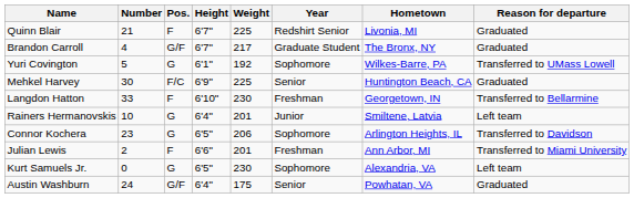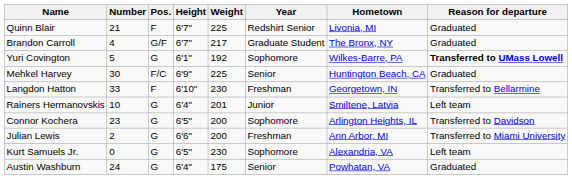 <table class="wikitable sortable" border="1">
 <tr>
 <th>Name</th>
 <th>Number</th>
 <th>Pos.</th>
 <th>Height</th>
 <th>Weight</th>
 <th>Year</th>
 <th>Hometown</th>
 <th class="unsortable">Reason for departure</th>
 </tr>
 <tr>
 <td>Quinn Blair</td>
 <td>21</td>
 <td>F</td>
 <td>6'7"</td>
 <td>225</td>
 <td>Redshirt Senior</td>
 <td><a href='#'>Livonia, MI</a></td>
 <td>Graduated</td>
 </tr>
 <tr>
 <td>Brandon Carroll</td>
 <td>4</td>
 <td>G/F</td>
 <td>6'7"</td>
 <td>217</td>
 <td>Graduate Student</td>
 <td><a href='#'>The Bronx, NY</a></td>
 <td>Graduated</td>
 </tr>
 <tr>
 <td>Yuri Covington</td>
 <td>5</td>
 <td>G</td>
 <td>6'1"</td>
 <td>192</td>
 <td>Sophomore</td>
 <td><a href='#'>Wilkes-Barre, PA</a></td>
-<td>Transferred to <a href='#'>UMass Lowell</a></td>
+<td><strong>Transferred to <a href='#'>UMass Lowell</a></strong></td>
 </tr>
 <tr>
 <td>Mehkel Harvey</td>
 <td>30</td>
 <td>F/C</td>
 <td>6'9"</td>
 <td>225</td>
 <td>Senior</td>
 <td><a href='#'>Huntington Beach, CA</a></td>
 <td>Graduated</td>
 </tr>
 <tr>
 <td>Langdon Hatton</td>
 <td>33</td>
 <td>F</td>
 <td>6'10"</td>
 <td>230</td>
 <td>Freshman</td>
 <td><a href='#'>Georgetown, IN</a></td>
 <td>Transferred to <a href='#'>Bellarmine</a></td>
 </tr>
 <tr>
 <td>Rainers Hermanovskis</td>
 <td>10</td>
 <td>G</td>
 <td>6'4"</td>
 <td>201</td>
 <td>Junior</td>
 <td><a href='#'>Smiltene, Latvia</a></td>
 <td>Left team</td>
 </tr>
 <tr>
 <td>Connor Kochera</td>
 <td>23</td>
 <td>G</td>
 <td>6'5"</td>
-<td>206</td>
+<td>200</td>
 <td>Sophomore</td>
 <td><a href='#'>Arlington Heights, IL</a></td>
 <td>Transferred to <a href='#'>Davidson</a></td>
 </tr>
 <tr>
 <td>Julian Lewis</td>
 <td>2</td>
-<td>F</td>
+<td>G</td>
 <td>6'6"</td>
-<td>201</td>
+<td>200</td>
 <td>Freshman</td>
 <td><a href='#'>Ann Arbor, MI</a></td>
 <td>Transferred to <a href='#'>Miami University</a></td>
 </tr>
 <tr>
 <td>Kurt Samuels Jr.</td>
 <td>0</td>
 <td>G</td>
 <td>6'5"</td>
 <td>230</td>
 <td>Sophomore</td>
 <td><a href='#'>Alexandria, VA</a></td>
 <td>Left team</td>
 </tr>
 <tr>
 <td>Austin Washburn</td>
 <td>24</td>
-<td>G/F</td>
+<td>G</td>
 <td>6'4"</td>
 <td>175</td>
 <td>Senior</td>
 <td><a href='#'>Powhatan, VA</a></td>
 <td>Graduated</td>
 </tr>
 </table>
